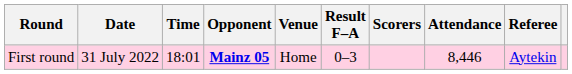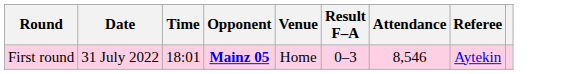 <table class="wikitable" style="text-align:center">
 <tr>
 <th>Round</th>
 <th>Date</th>
 <th>Time</th>
 <th>Opponent</th>
 <th>Venue</th>
 <th>Result<br>F–A</th>
-<th>Scorers</th>
 <th>Attendance</th>
 <th>Referee</th>
 <th></th>
 </tr>
 <tr bgcolor="#ffd0e3">
 <td>First round</td>
 <td>31 July 2022</td>
 <td>18:01</td>
 <td><strong><a href='#'>Mainz 05</a></strong></td>
 <td>Home</td>
 <td>0–3</td>
-<td></td>
-<td>8,446</td>
+<td>8,546</td>
 <td><a href='#'>Aytekin</a></td>
 <td></td>
 </tr>
 </table>
